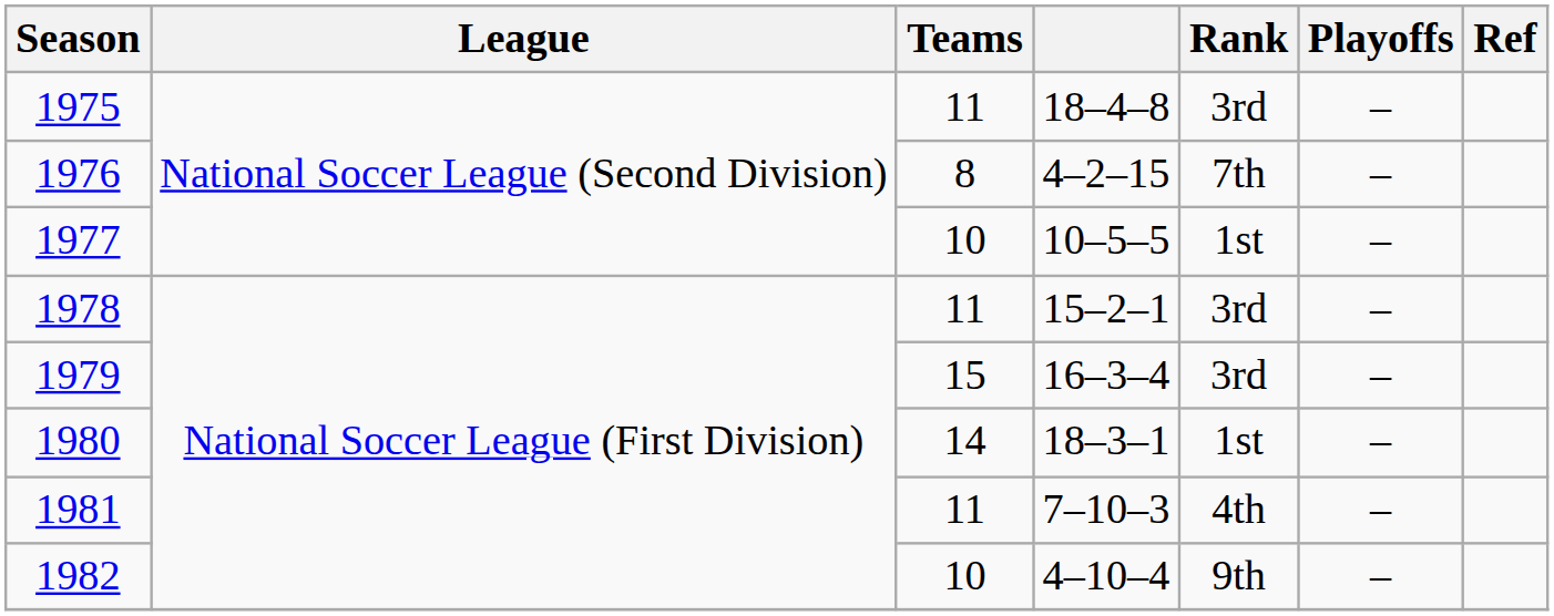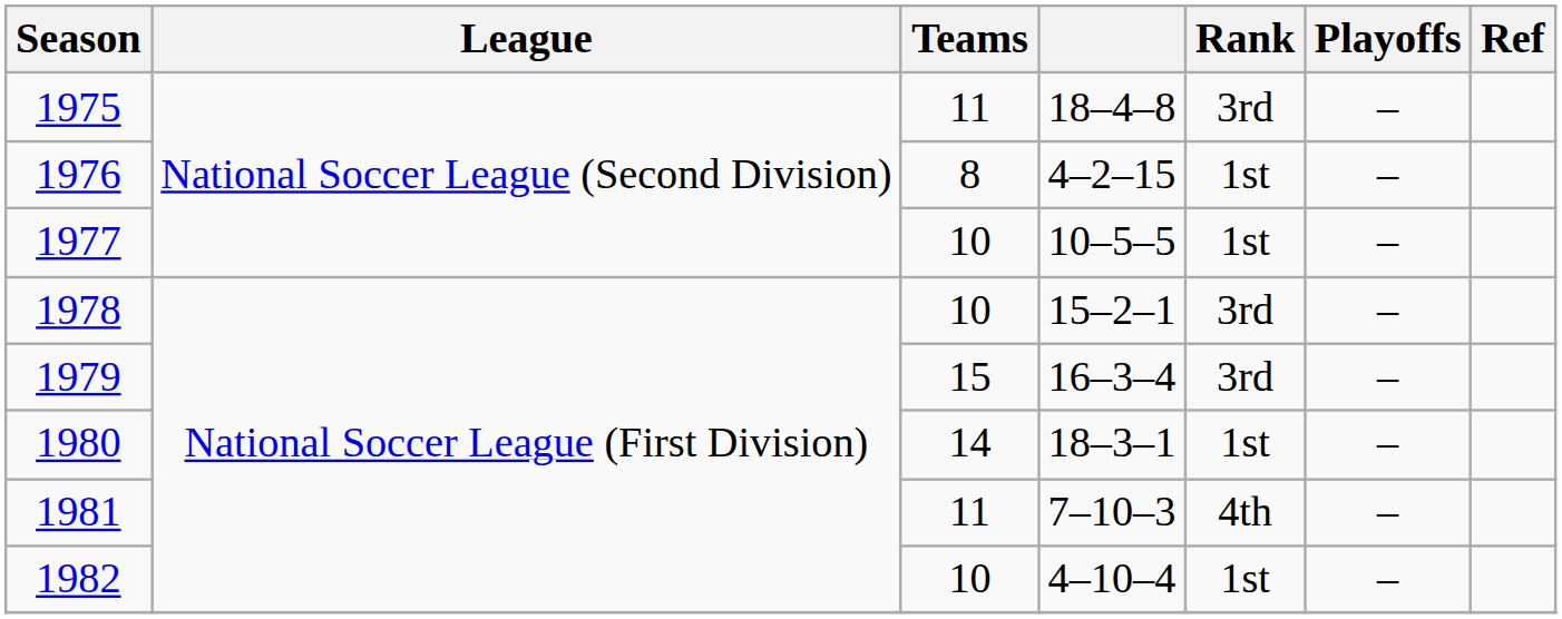 <table class="wikitable" style="text-align: center;">
 <tr>
 <th>Season</th>
 <th>League</th>
 <th>Teams</th>
 <th></th>
 <th>Rank</th>
 <th>Playoffs</th>
 <th>Ref</th>
 </tr>
 <tr>
 <td><a href='#'>1975</a></td>
 <td rowspan="3"><a href='#'>National Soccer League</a> (Second Division)</td>
 <td>11</td>
 <td>18–4–8</td>
 <td>3rd</td>
 <td>–</td>
 <td></td>
 </tr>
 <tr>
 <td><a href='#'>1976</a></td>
 <td>8</td>
 <td>4–2–15</td>
-<td>7th</td>
+<td>1st</td>
 <td>–</td>
 <td></td>
 </tr>
 <tr>
 <td><a href='#'>1977</a></td>
 <td>10</td>
 <td>10–5–5</td>
 <td>1st</td>
 <td>–</td>
 <td></td>
 </tr>
 <tr>
 <td><a href='#'>1978</a></td>
 <td rowspan="5"><a href='#'>National Soccer League</a> (First Division)</td>
-<td>11</td>
+<td>10</td>
 <td>15–2–1</td>
 <td>3rd</td>
 <td>–</td>
 <td></td>
 </tr>
 <tr>
 <td><a href='#'>1979</a></td>
 <td>15</td>
 <td>16–3–4</td>
 <td>3rd</td>
 <td>–</td>
 <td></td>
 </tr>
 <tr>
 <td><a href='#'>1980</a></td>
 <td>14</td>
 <td>18–3–1</td>
 <td>1st</td>
 <td>–</td>
 <td></td>
 </tr>
 <tr>
 <td><a href='#'>1981</a></td>
 <td>11</td>
 <td>7–10–3</td>
 <td>4th</td>
 <td>–</td>
 <td></td>
 </tr>
 <tr>
 <td><a href='#'>1982</a></td>
 <td>10</td>
 <td>4–10–4</td>
-<td>9th</td>
+<td>1st</td>
 <td>–</td>
 <td></td>
 </tr>
 <tr>
 </tr>
 </table>
